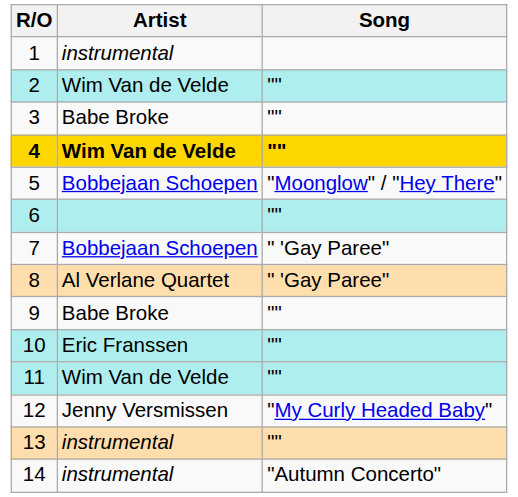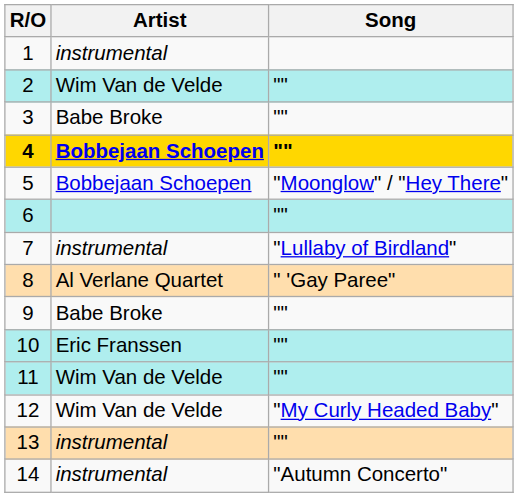 <table class="sortable wikitable plainrowheaders" style="margin: 1em auto 1em auto; text-align:center">
 <tr>
 <th>R/O</th>
 <th>Artist</th>
 <th scope="col">Song</th>
 </tr>
 <tr>
 <td>1</td>
 <td align="left"><em>instrumental</em></td>
 <td></td>
 </tr>
 <tr style="background:paleturquoise;">
 <td>2</td>
 <td align="left">Wim Van de Velde</td>
 <td align="left">""</td>
 </tr>
 <tr>
 <td>3</td>
 <td align="left">Babe Broke</td>
 <td align="left">""</td>
 </tr>
 <tr style="font-weight:bold; background:gold;">
 <td>4</td>
-<td align="left">Wim Van de Velde</td>
+<td align="left"><a href='#'>Bobbejaan Schoepen</a></td>
 <td align="left">""</td>
 </tr>
 <tr>
 <td>5</td>
 <td align="left"><a href='#'>Bobbejaan Schoepen</a></td>
 <td align="left">"<a href='#'>Moonglow</a>" / "<a href='#'>Hey There</a>"</td>
 </tr>
 <tr style="background:paleturquoise;">
 <td>6</td>
 <td align="left"></td>
 <td align="left">""</td>
 </tr>
 <tr>
 <td>7</td>
-<td align="left"><a href='#'>Bobbejaan Schoepen</a></td>
-<td align="left">" 'Gay Paree"</td>
+<td align="left"><em>instrumental</em></td>
+<td align="left">"<a href='#'>Lullaby of Birdland</a>"</td>
 </tr>
 <tr style="background:navajowhite;">
 <td>8</td>
 <td align="left">Al Verlane Quartet</td>
 <td align="left">" 'Gay Paree"</td>
 </tr>
 <tr>
 <td>9</td>
 <td align="left">Babe Broke</td>
 <td align="left">""</td>
 </tr>
 <tr style="background:paleturquoise;">
 <td>10</td>
 <td align="left">Eric Franssen</td>
 <td align="left">""</td>
 </tr>
 <tr style="background:paleturquoise;">
 <td>11</td>
 <td align="left">Wim Van de Velde</td>
 <td align="left">""</td>
 </tr>
 <tr>
 <td>12</td>
-<td align="left">Jenny Versmissen</td>
+<td align="left">Wim Van de Velde</td>
 <td align="left">"<a href='#'>My Curly Headed Baby</a>"</td>
 </tr>
 <tr style="background:navajowhite;">
 <td>13</td>
 <td align="left"><em>instrumental</em></td>
 <td align="left">""</td>
 </tr>
 <tr>
 <td>14</td>
 <td align="left"><em>instrumental</em></td>
 <td align="left">"Autumn Concerto"</td>
 </tr>
 </table>
